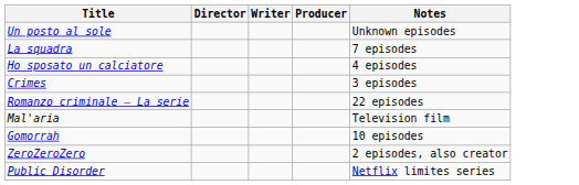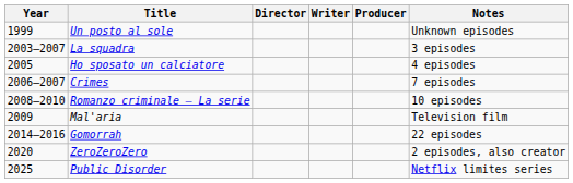 <table class="wikitable">
 <tr>
+<th>Year</th>
 <th>Title</th>
 <th>Director</th>
 <th>Writer</th>
 <th>Producer</th>
 <th>Notes</th>
 </tr>
 <tr>
+<td>1999</td>
 <td><em><a href='#'>Un posto al sole</a></em></td>
 <td></td>
 <td></td>
 <td></td>
 <td>Unknown episodes</td>
 </tr>
 <tr>
+<td>2003–2007</td>
 <td><em><a href='#'>La squadra</a></em></td>
 <td></td>
 <td></td>
 <td></td>
-<td>7 episodes</td>
+<td>3 episodes</td>
 </tr>
 <tr>
+<td>2005</td>
 <td><em><a href='#'>Ho sposato un calciatore</a></em></td>
 <td></td>
 <td></td>
 <td></td>
 <td>4 episodes</td>
 </tr>
 <tr>
+<td>2006–2007</td>
 <td><em><a href='#'>Crimes</a></em></td>
 <td></td>
 <td></td>
 <td></td>
-<td>3 episodes</td>
+<td>7 episodes</td>
 </tr>
 <tr>
+<td>2008–2010</td>
 <td><em><a href='#'>Romanzo criminale – La serie</a></em></td>
 <td></td>
 <td></td>
 <td></td>
-<td>22 episodes</td>
+<td>10 episodes</td>
 </tr>
 <tr>
+<td>2009</td>
 <td><em>Mal'aria</em></td>
 <td></td>
 <td></td>
 <td></td>
 <td>Television film</td>
 </tr>
 <tr>
+<td>2014–2016</td>
 <td><em><a href='#'>Gomorrah</a></em></td>
 <td></td>
 <td></td>
 <td></td>
-<td>10 episodes</td>
+<td>22 episodes</td>
 </tr>
 <tr>
+<td>2020</td>
 <td><em><a href='#'>ZeroZeroZero</a></em></td>
 <td></td>
 <td></td>
 <td></td>
 <td>2 episodes, also creator</td>
 </tr>
 <tr>
+<td>2025</td>
 <td><em><a href='#'>Public Disorder</a></em></td>
 <td></td>
 <td></td>
 <td></td>
 <td><a href='#'>Netflix</a> limites series</td>
 </tr>
 </table>
